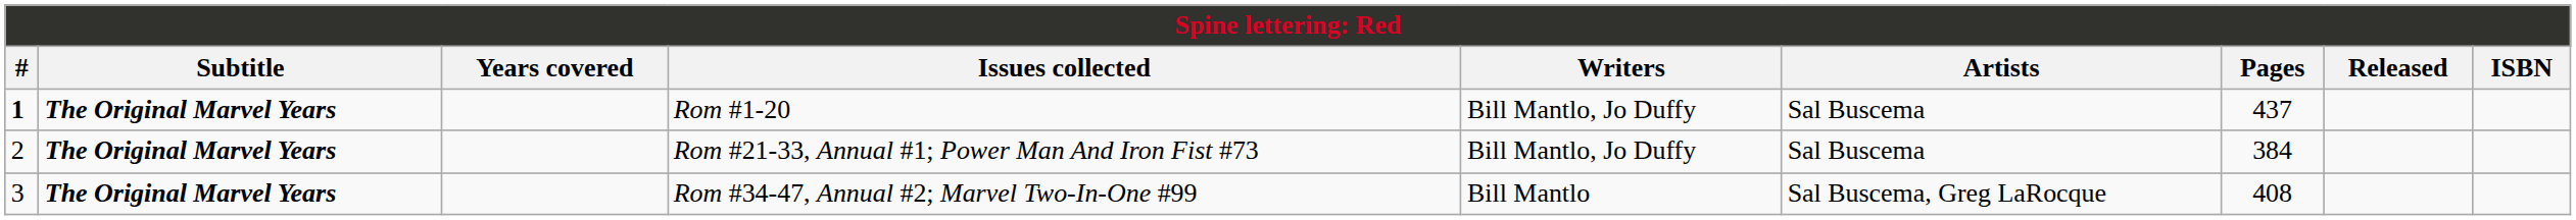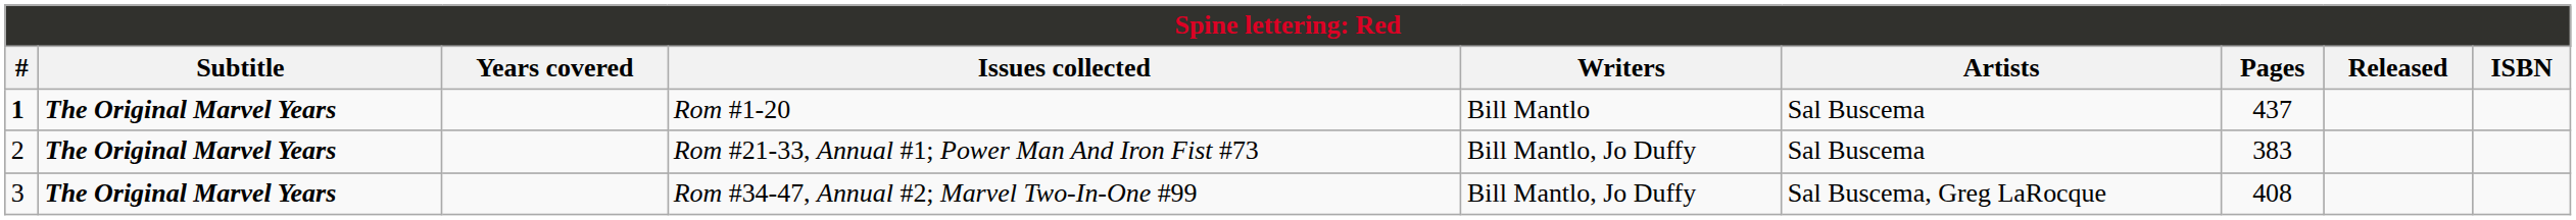 <table class="wikitable sortable" width="98%">
 <tr>
 <th colspan=9 style="background-color: #31312D; color: #DD0124;">Spine lettering: Red</th>
 </tr>
 <tr>
 <th class="unsortable">#</th>
 <th class="unsortable">Subtitle</th>
 <th>Years covered</th>
 <th class="unsortable">Issues collected</th>
 <th class="unsortable">Writers</th>
 <th class="unsortable">Artists</th>
 <th class="unsortable">Pages</th>
 <th>Released</th>
 <th class="unsortable">ISBN</th>
 </tr>
 <tr>
 <td><strong>1</strong></td>
 <td><strong><em>The Original Marvel Years</em></strong></td>
 <td></td>
 <td><em>Rom</em> #1-20</td>
-<td>Bill Mantlo, Jo Duffy</td>
+<td>Bill Mantlo</td>
 <td>Sal Buscema</td>
 <td style="text-align: center;">437</td>
 <td></td>
 <td></td>
 </tr>
 <tr>
 <td>2</td>
 <td><strong><em>The Original Marvel Years</em></strong></td>
 <td></td>
 <td><em>Rom</em> #21-33, <em>Annual</em> #1; <em>Power Man And Iron Fist</em> #73</td>
 <td>Bill Mantlo, Jo Duffy</td>
 <td>Sal Buscema</td>
-<td style="text-align: center;">384</td>
+<td style="text-align: center;">383</td>
 <td></td>
 <td></td>
 </tr>
 <tr>
 <td>3</td>
 <td><strong><em>The Original Marvel Years</em></strong></td>
 <td></td>
 <td><em>Rom</em> #34-47, <em>Annual</em> #2; <em>Marvel Two-In-One</em> #99</td>
-<td>Bill Mantlo</td>
+<td>Bill Mantlo, Jo Duffy</td>
 <td>Sal Buscema, Greg LaRocque</td>
 <td style="text-align: center;">408</td>
 <td></td>
 <td></td>
 </tr>
 </table>
